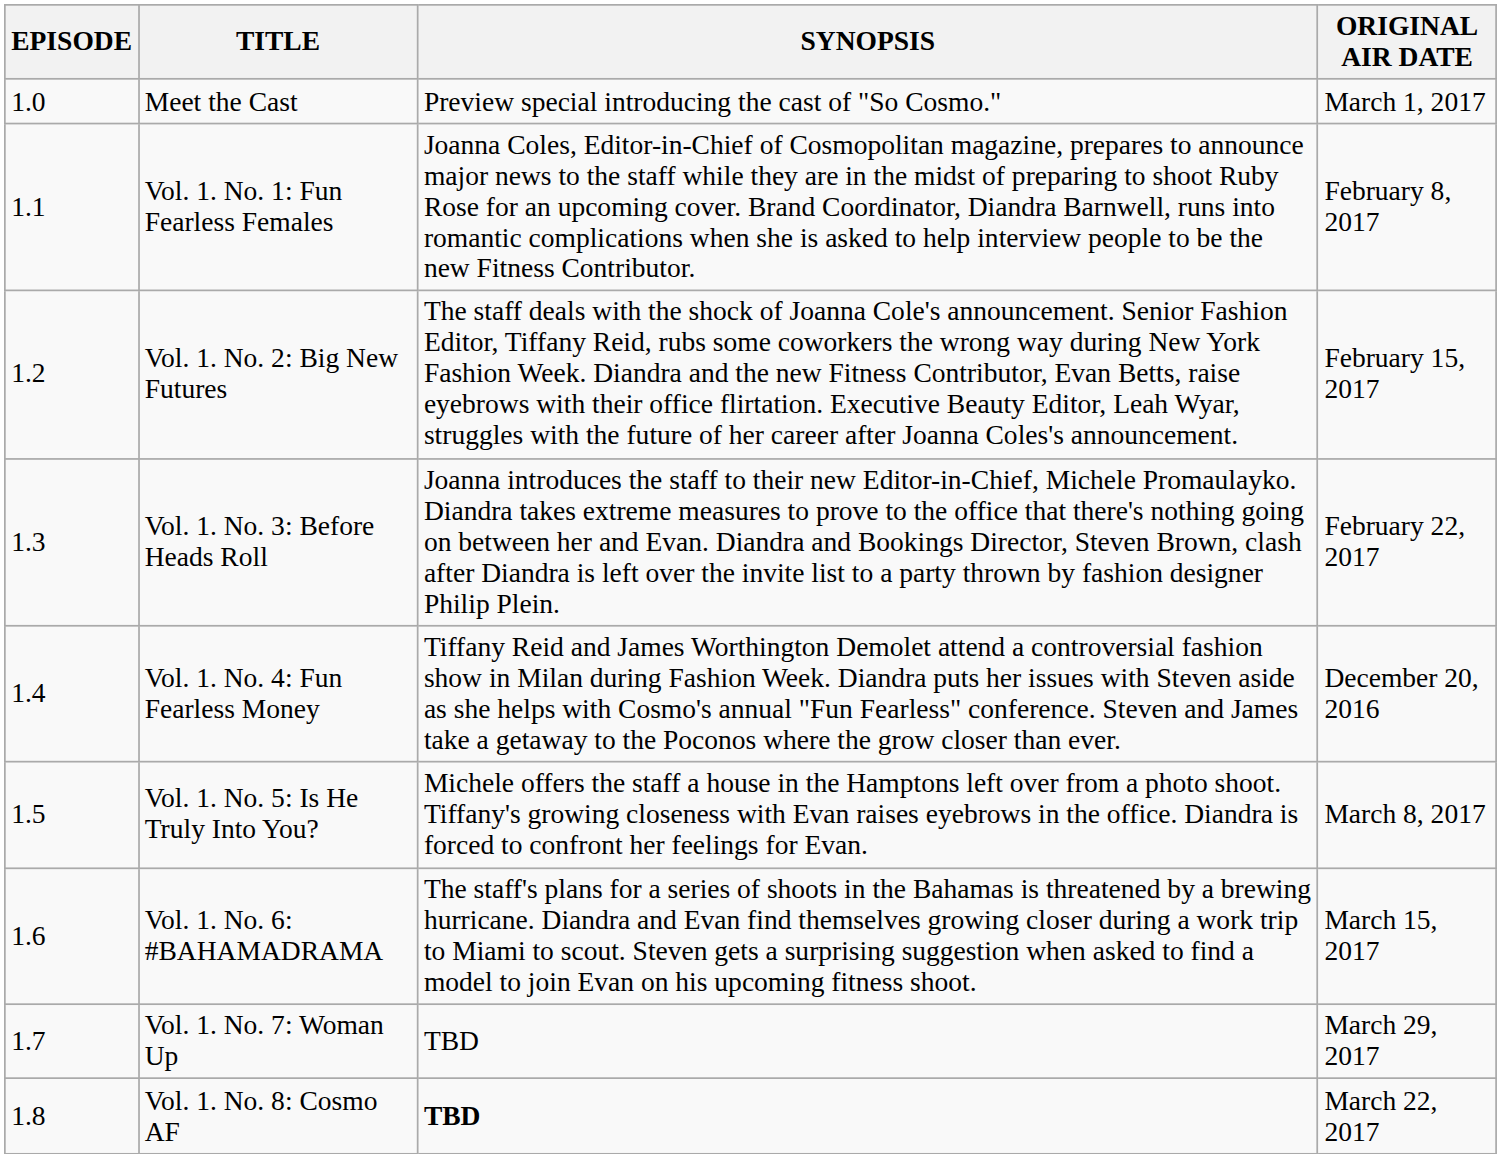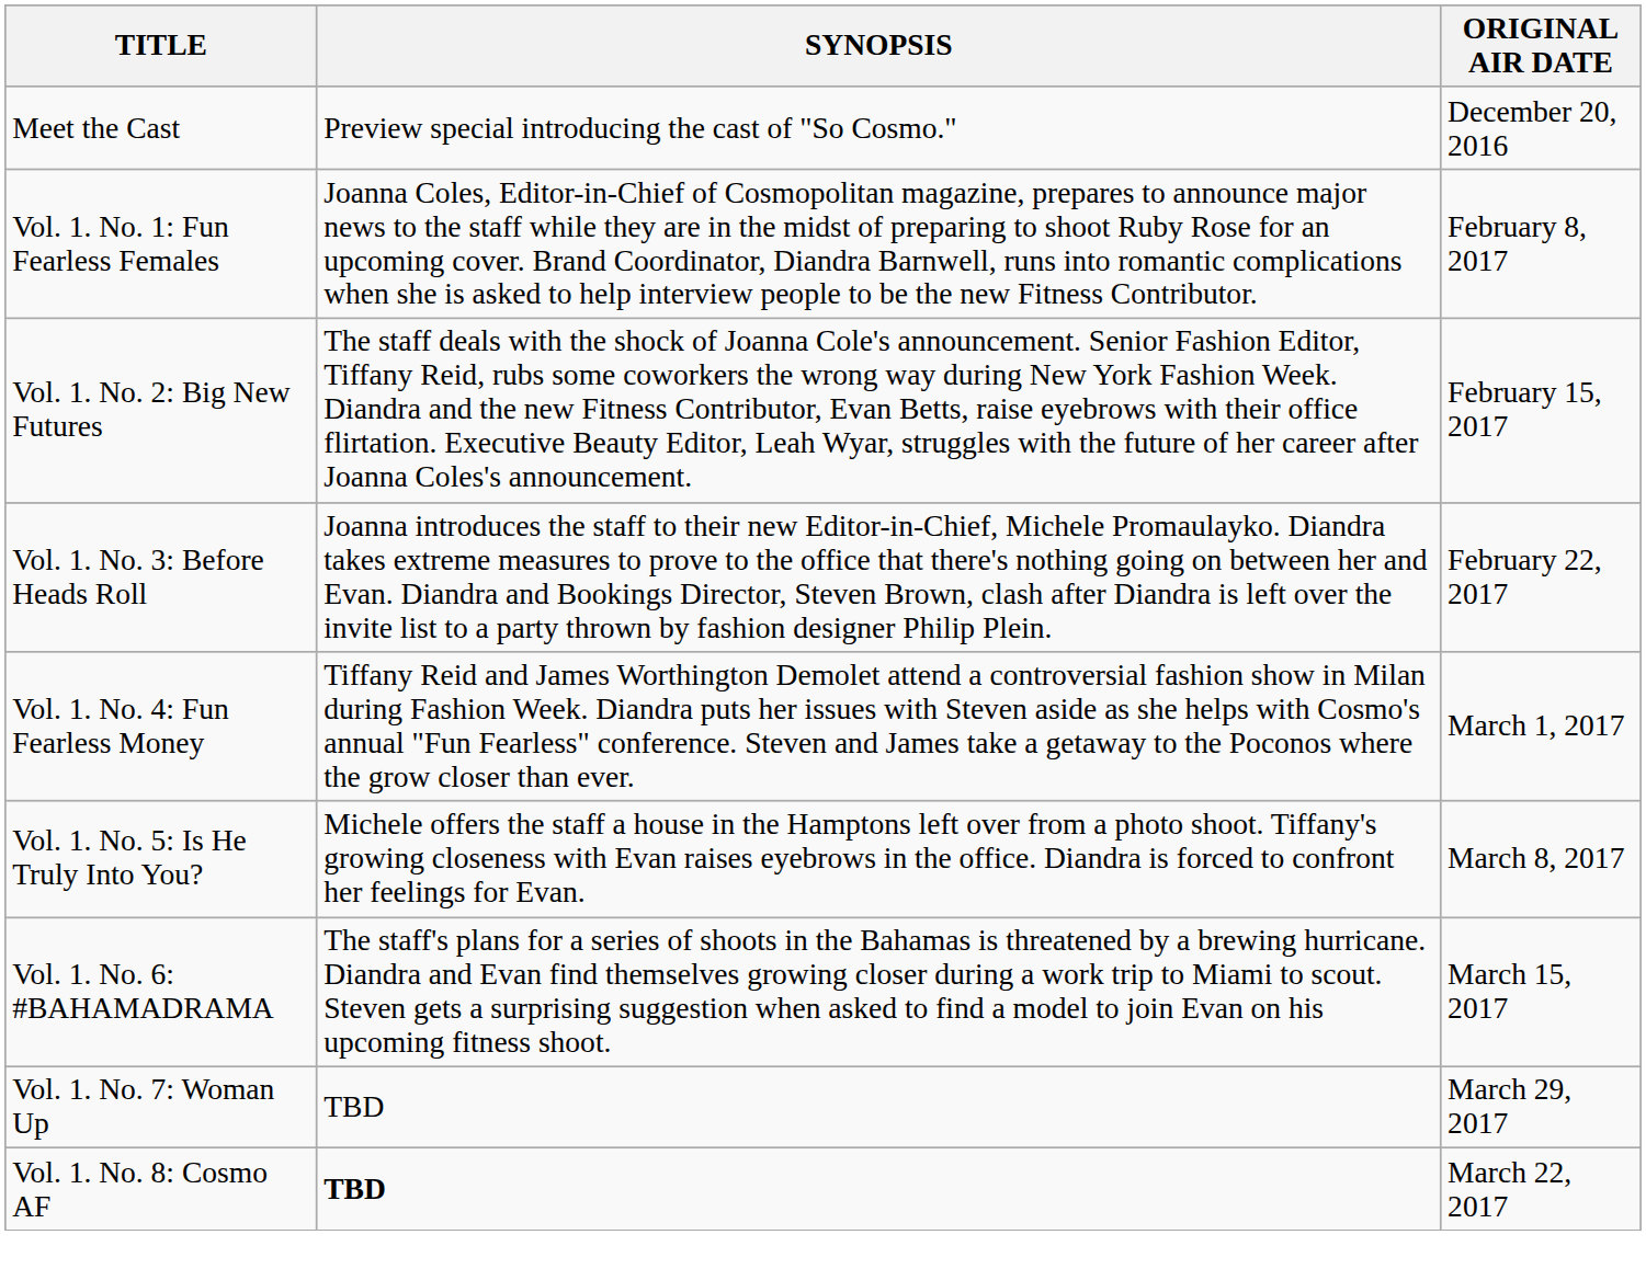 <table class="wikitable sortable mw-collapsible mw-collapsed">
 <tr>
-<th>EPISODE</th>
 <th>TITLE</th>
 <th>SYNOPSIS</th>
 <th>ORIGINAL AIR DATE</th>
 </tr>
 <tr>
-<td>1.0</td>
 <td>Meet the Cast</td>
 <td>Preview special introducing the cast of "So Cosmo."</td>
-<td>March 1, 2017</td>
+<td>December 20, 2016</td>
 </tr>
 <tr>
-<td>1.1</td>
 <td>Vol. 1. No. 1: Fun Fearless Females</td>
 <td>Joanna Coles, Editor-in-Chief of Cosmopolitan magazine, prepares to announce major news to the staff while they are in the midst of preparing to shoot Ruby Rose for an upcoming cover. Brand Coordinator, Diandra Barnwell, runs into romantic complications when she is asked to help interview people to be the new Fitness Contributor.</td>
 <td>February 8, 2017</td>
 </tr>
 <tr>
-<td>1.2</td>
 <td>Vol. 1. No. 2: Big New Futures</td>
 <td>The staff deals with the shock of Joanna Cole's announcement. Senior Fashion Editor, Tiffany Reid, rubs some coworkers the wrong way during New York Fashion Week. Diandra and the new Fitness Contributor, Evan Betts, raise eyebrows with their office flirtation. Executive Beauty Editor, Leah Wyar, struggles with the future of her career after Joanna Coles's announcement.</td>
 <td>February 15, 2017</td>
 </tr>
 <tr>
-<td>1.3</td>
 <td>Vol. 1. No. 3: Before Heads Roll</td>
 <td>Joanna introduces the staff to their new Editor-in-Chief, Michele Promaulayko. Diandra takes extreme measures to prove to the office that there's nothing going on between her and Evan. Diandra and Bookings Director, Steven Brown, clash after Diandra is left over the invite list to a party thrown by fashion designer Philip Plein.</td>
 <td>February 22, 2017</td>
 </tr>
 <tr>
-<td>1.4</td>
 <td>Vol. 1. No. 4: Fun Fearless Money</td>
 <td>Tiffany Reid and James Worthington Demolet attend a controversial fashion show in Milan during Fashion Week. Diandra puts her issues with Steven aside as she helps with Cosmo's annual "Fun Fearless" conference. Steven and James take a getaway to the Poconos where the grow closer than ever.</td>
-<td>December 20, 2016</td>
+<td>March 1, 2017</td>
 </tr>
 <tr>
-<td>1.5</td>
 <td>Vol. 1. No. 5: Is He Truly Into You?</td>
 <td>Michele offers the staff a house in the Hamptons left over from a photo shoot. Tiffany's growing closeness with Evan raises eyebrows in the office. Diandra is forced to confront her feelings for Evan.</td>
 <td>March 8, 2017</td>
 </tr>
 <tr>
-<td>1.6</td>
 <td>Vol. 1. No. 6: #BAHAMADRAMA</td>
 <td>The staff's plans for a series of shoots in the Bahamas is threatened by a brewing hurricane. Diandra and Evan find themselves growing closer during a work trip to Miami to scout. Steven gets a surprising suggestion when asked to find a model to join Evan on his upcoming fitness shoot.</td>
 <td>March 15, 2017</td>
 </tr>
 <tr>
-<td>1.7</td>
 <td>Vol. 1. No. 7: Woman Up</td>
 <td>TBD</td>
 <td>March 29, 2017</td>
 </tr>
 <tr>
-<td>1.8</td>
 <td>Vol. 1. No. 8: Cosmo AF</td>
 <td><strong>TBD</strong></td>
 <td>March 22, 2017</td>
 </tr>
 </table>
